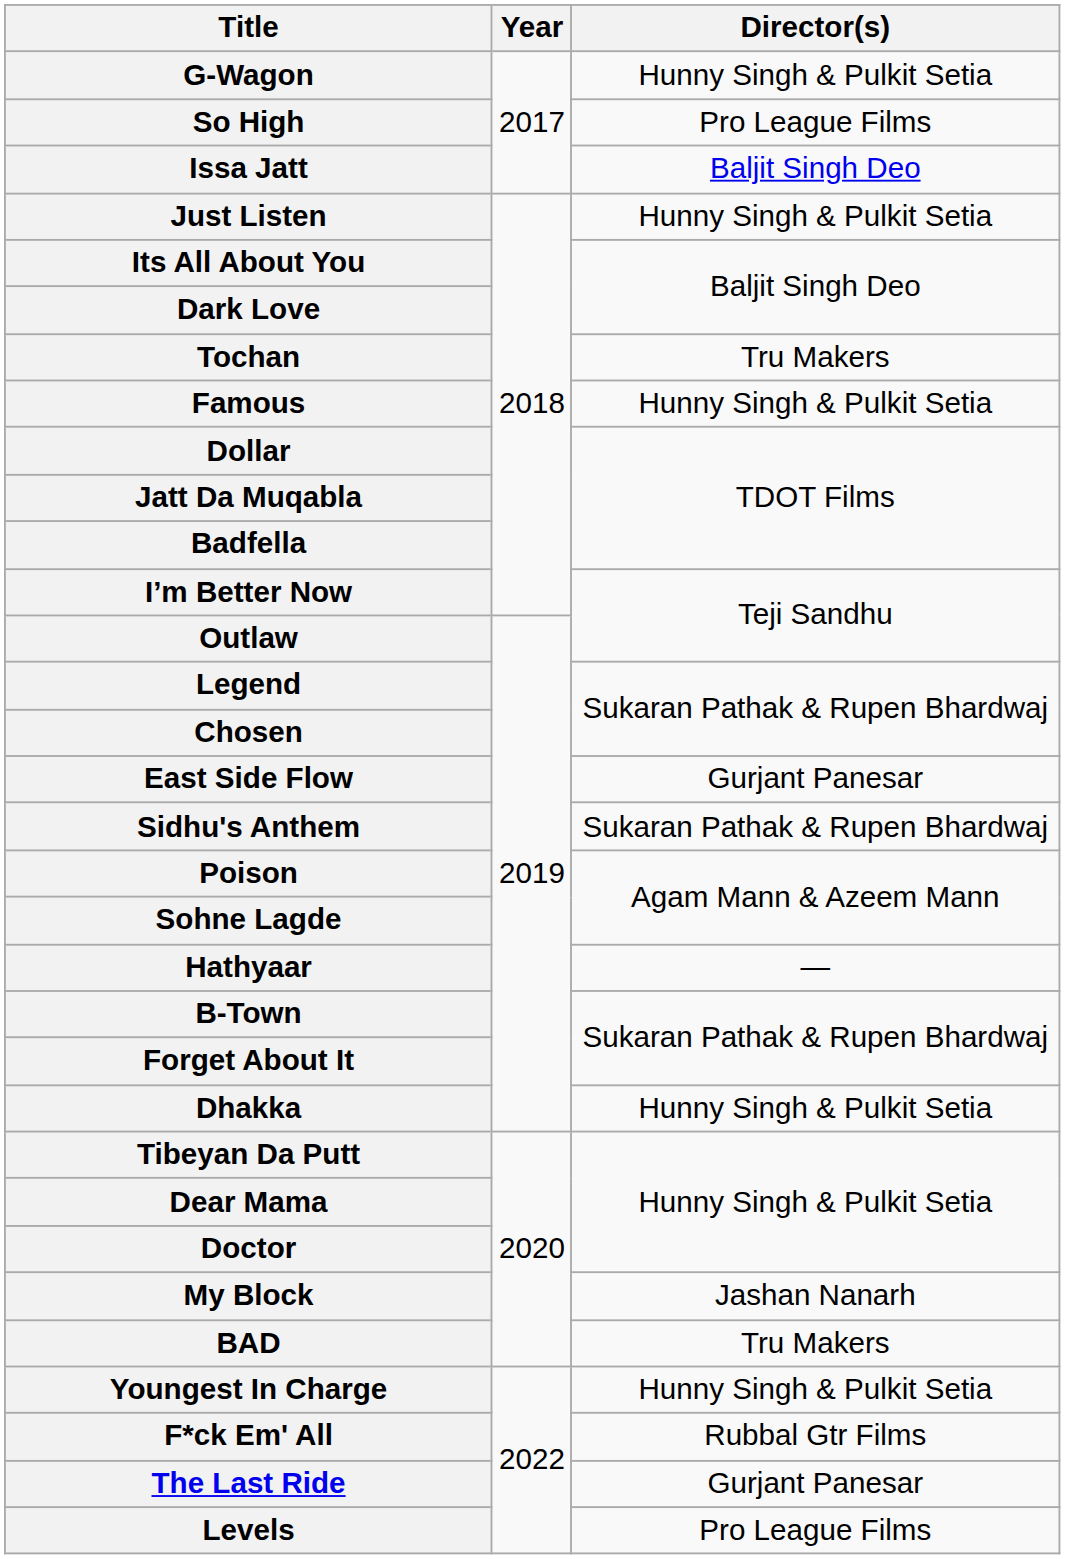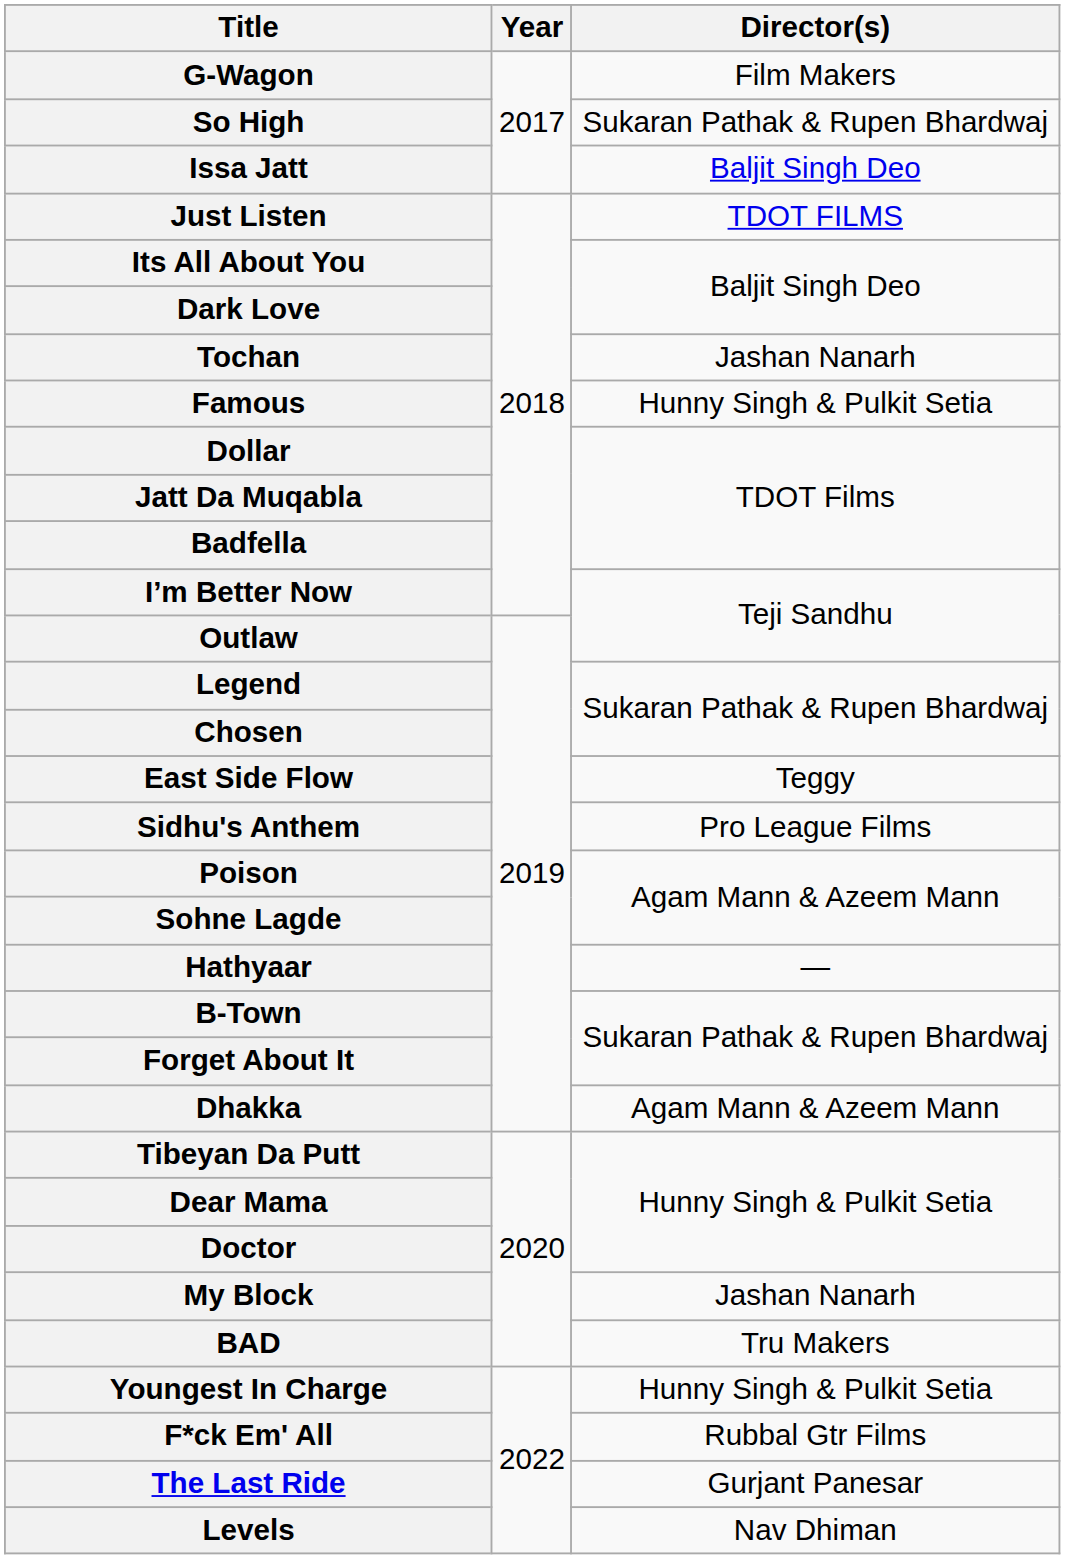 <table class="wikitable plainrowheaders" style="text-align:center;">
 <tr>
 <th scope="col" style="width:16em;">Title</th>
 <th scope="col">Year</th>
 <th scope="col" style="width:16em;">Director(s)</th>
 </tr>
 <tr>
 <th scope="row">G-Wagon<br></th>
 <td rowspan="3">2017</td>
-<td>Hunny Singh & Pulkit Setia</td>
+<td>Film Makers</td>
 </tr>
 <tr>
 <th scope="row">So High</th>
-<td>Pro League Films</td>
+<td>Sukaran Pathak & Rupen Bhardwaj</td>
 </tr>
 <tr>
 <th scope="row">Issa Jatt<br></th>
 <td><a href='#'>Baljit Singh Deo</a></td>
 </tr>
 <tr>
 <th scope="row">Just Listen<br></th>
 <td rowspan="9">2018</td>
-<td>Hunny Singh & Pulkit Setia</td>
+<td><a href='#'>TDOT FILMS</a></td>
 </tr>
 <tr>
 <th scope="row">Its All About You</th>
 <td rowspan="2">Baljit Singh Deo</td>
 </tr>
 <tr>
 <th scope="row">Dark Love</th>
 </tr>
 <tr>
 <th scope="row">Tochan</th>
-<td>Tru Makers</td>
+<td>Jashan Nanarh</td>
 </tr>
 <tr>
 <th scope="row">Famous</th>
 <td>Hunny Singh & Pulkit Setia</td>
 </tr>
 <tr>
 <th scope="row">Dollar</th>
 <td rowspan="3">TDOT Films</td>
 </tr>
 <tr>
 <th scope="row">Jatt Da Muqabla</th>
 </tr>
 <tr>
 <th scope="row">Badfella</th>
 </tr>
 <tr>
 <th scope="row">I’m Better Now</th>
 <td rowspan="2">Teji Sandhu</td>
 </tr>
 <tr>
 <th scope="row">Outlaw</th>
 <td rowspan="11">2019</td>
 </tr>
 <tr>
 <th scope="row">Legend</th>
 <td rowspan="2">Sukaran Pathak & Rupen Bhardwaj</td>
 </tr>
 <tr>
 <th scope="row">Chosen<br></th>
 </tr>
 <tr>
 <th scope="row">East Side Flow<br></th>
-<td>Gurjant Panesar</td>
+<td>Teggy</td>
 </tr>
 <tr>
 <th scope="row">Sidhu's Anthem<br></th>
-<td>Sukaran Pathak & Rupen Bhardwaj</td>
+<td>Pro League Films</td>
 </tr>
 <tr>
 <th scope="row">Poison<br></th>
 <td rowspan="2">Agam Mann & Azeem Mann</td>
 </tr>
 <tr>
 <th scope="row">Sohne Lagde<br></th>
 </tr>
 <tr>
 <th scope="row">Hathyaar</th>
 <td>—</td>
 </tr>
 <tr>
 <th scope="row">B-Town<br></th>
 <td rowspan="2">Sukaran Pathak & Rupen Bhardwaj</td>
 </tr>
 <tr>
 <th scope="row">Forget About It<br></th>
 </tr>
 <tr>
 <th scope="row">Dhakka</th>
-<td>Hunny Singh & Pulkit Setia</td>
+<td>Agam Mann & Azeem Mann</td>
 </tr>
 <tr>
 <th scope="row">Tibeyan Da Putt</th>
 <td rowspan="5">2020</td>
 <td rowspan="3">Hunny Singh & Pulkit Setia</td>
 </tr>
 <tr>
 <th scope="row">Dear Mama</th>
 </tr>
 <tr>
 <th scope="row">Doctor</th>
 </tr>
 <tr>
 <th scope="row">My Block</th>
 <td>Jashan Nanarh</td>
 </tr>
 <tr>
 <th scope="row">BAD</th>
 <td>Tru Makers</td>
 </tr>
 <tr>
 <th scope="row">Youngest In Charge<br></th>
 <td rowspan="4">2022</td>
 <td>Hunny Singh & Pulkit Setia</td>
 </tr>
 <tr>
 <th scope="row">F*ck Em' All<br></th>
 <td>Rubbal Gtr Films</td>
 </tr>
 <tr>
 <th scope="row"><a href='#'>The Last Ride</a></th>
 <td>Gurjant Panesar</td>
 </tr>
 <tr>
 <th scope="row">Levels<br></th>
-<td>Pro League Films</td>
+<td>Nav Dhiman</td>
 </tr>
 </table>
